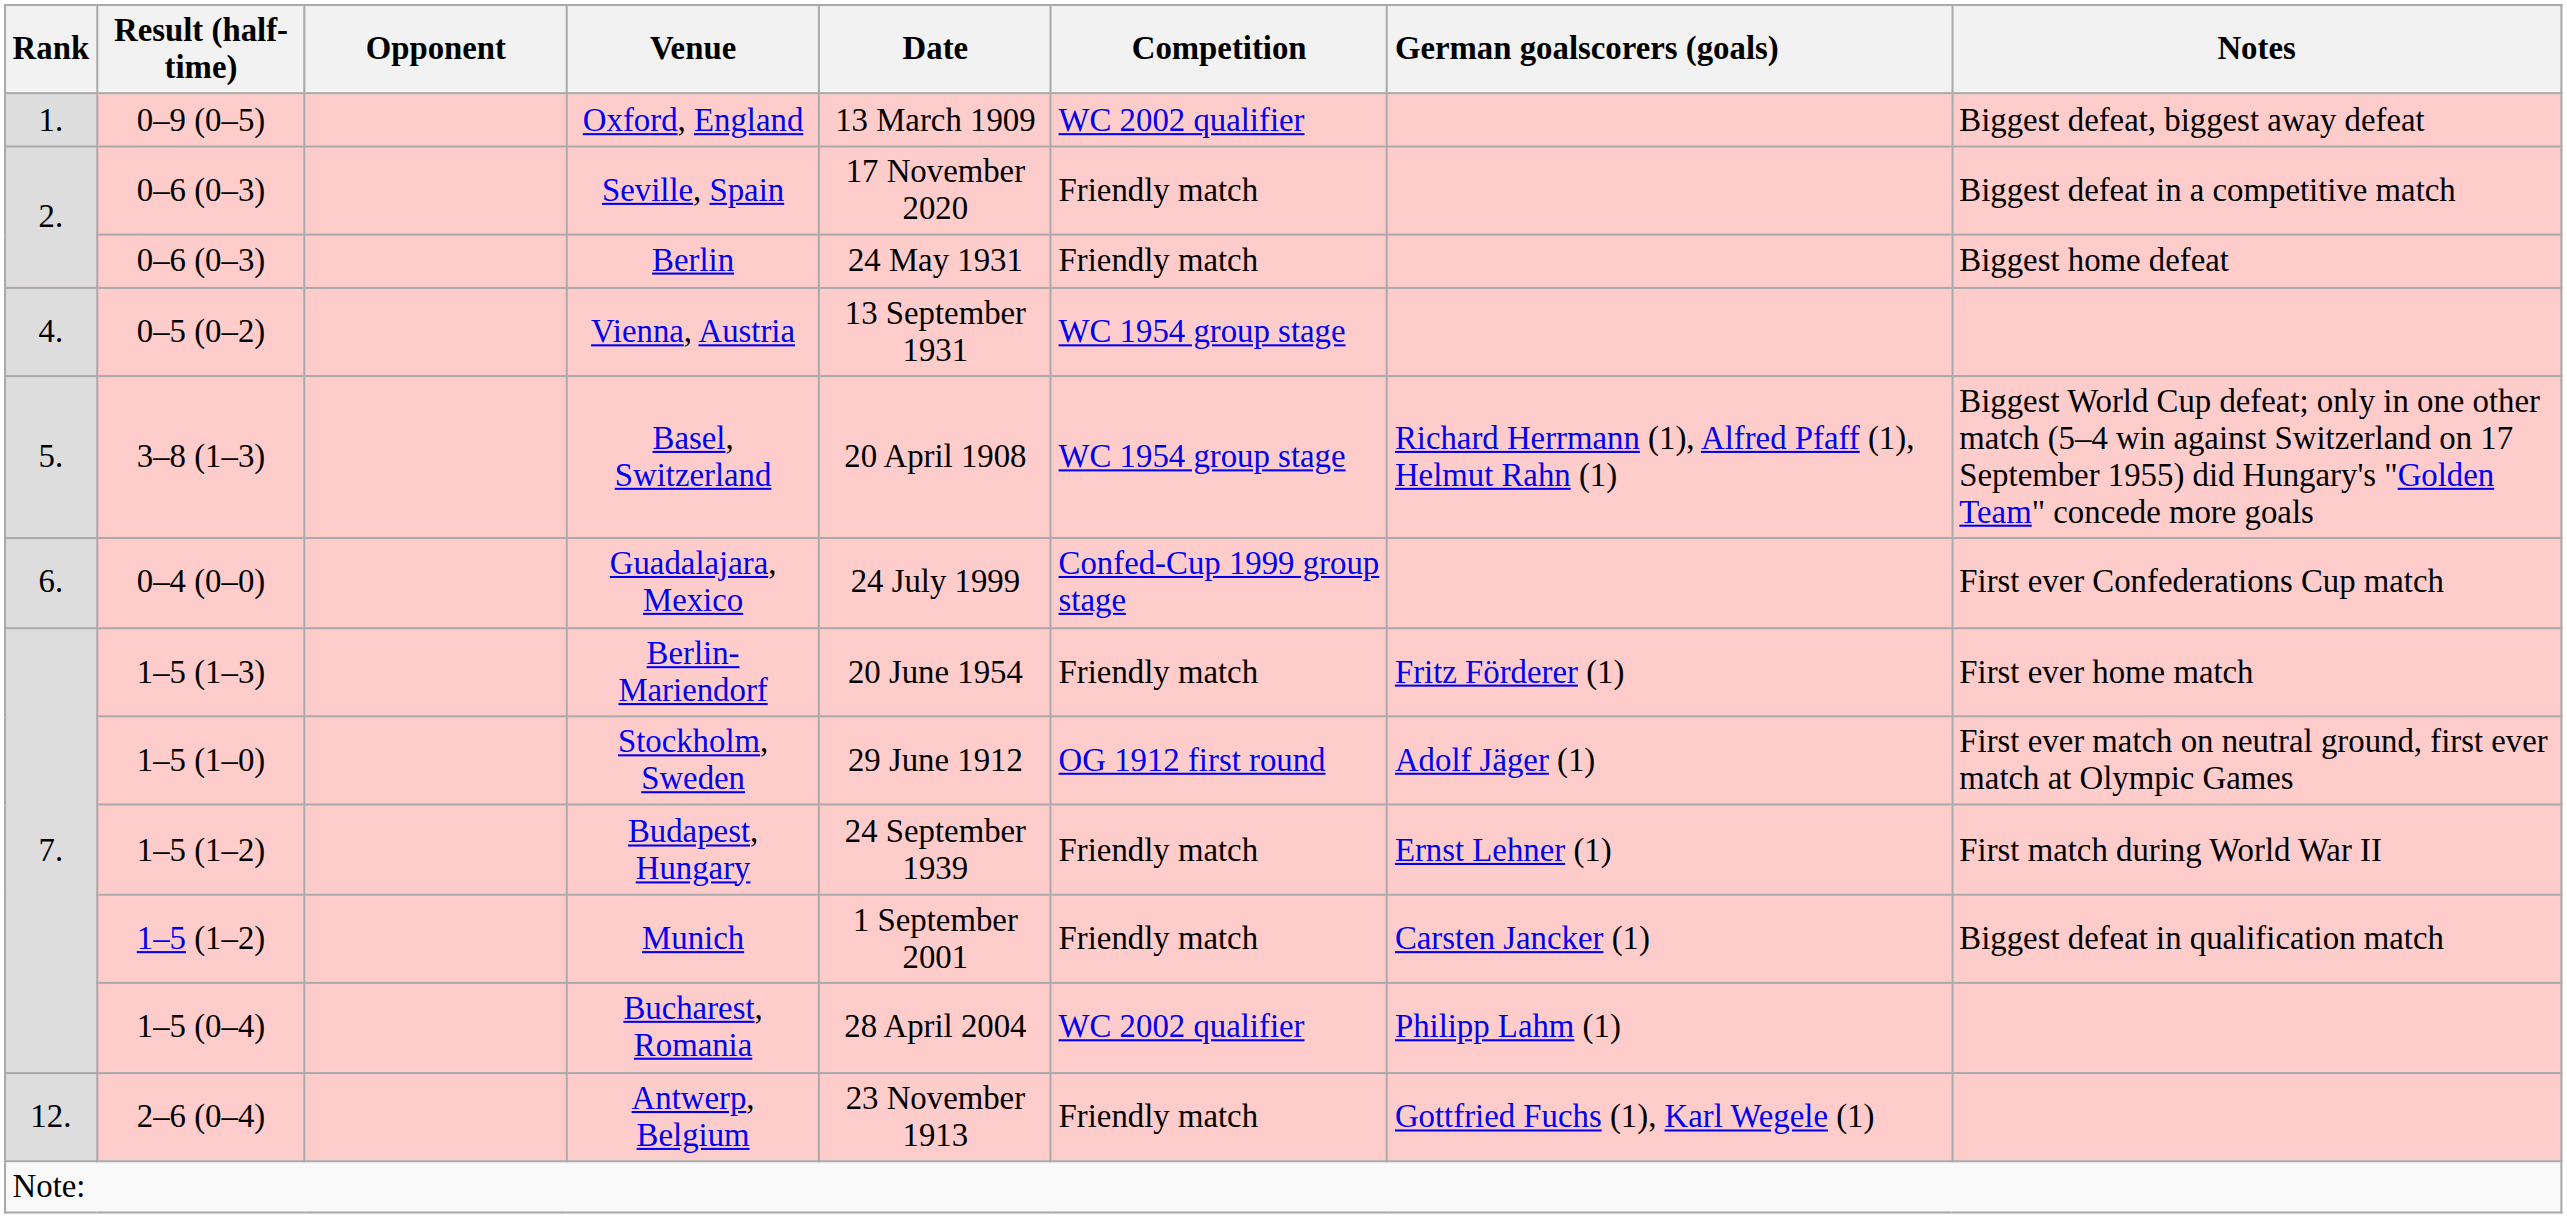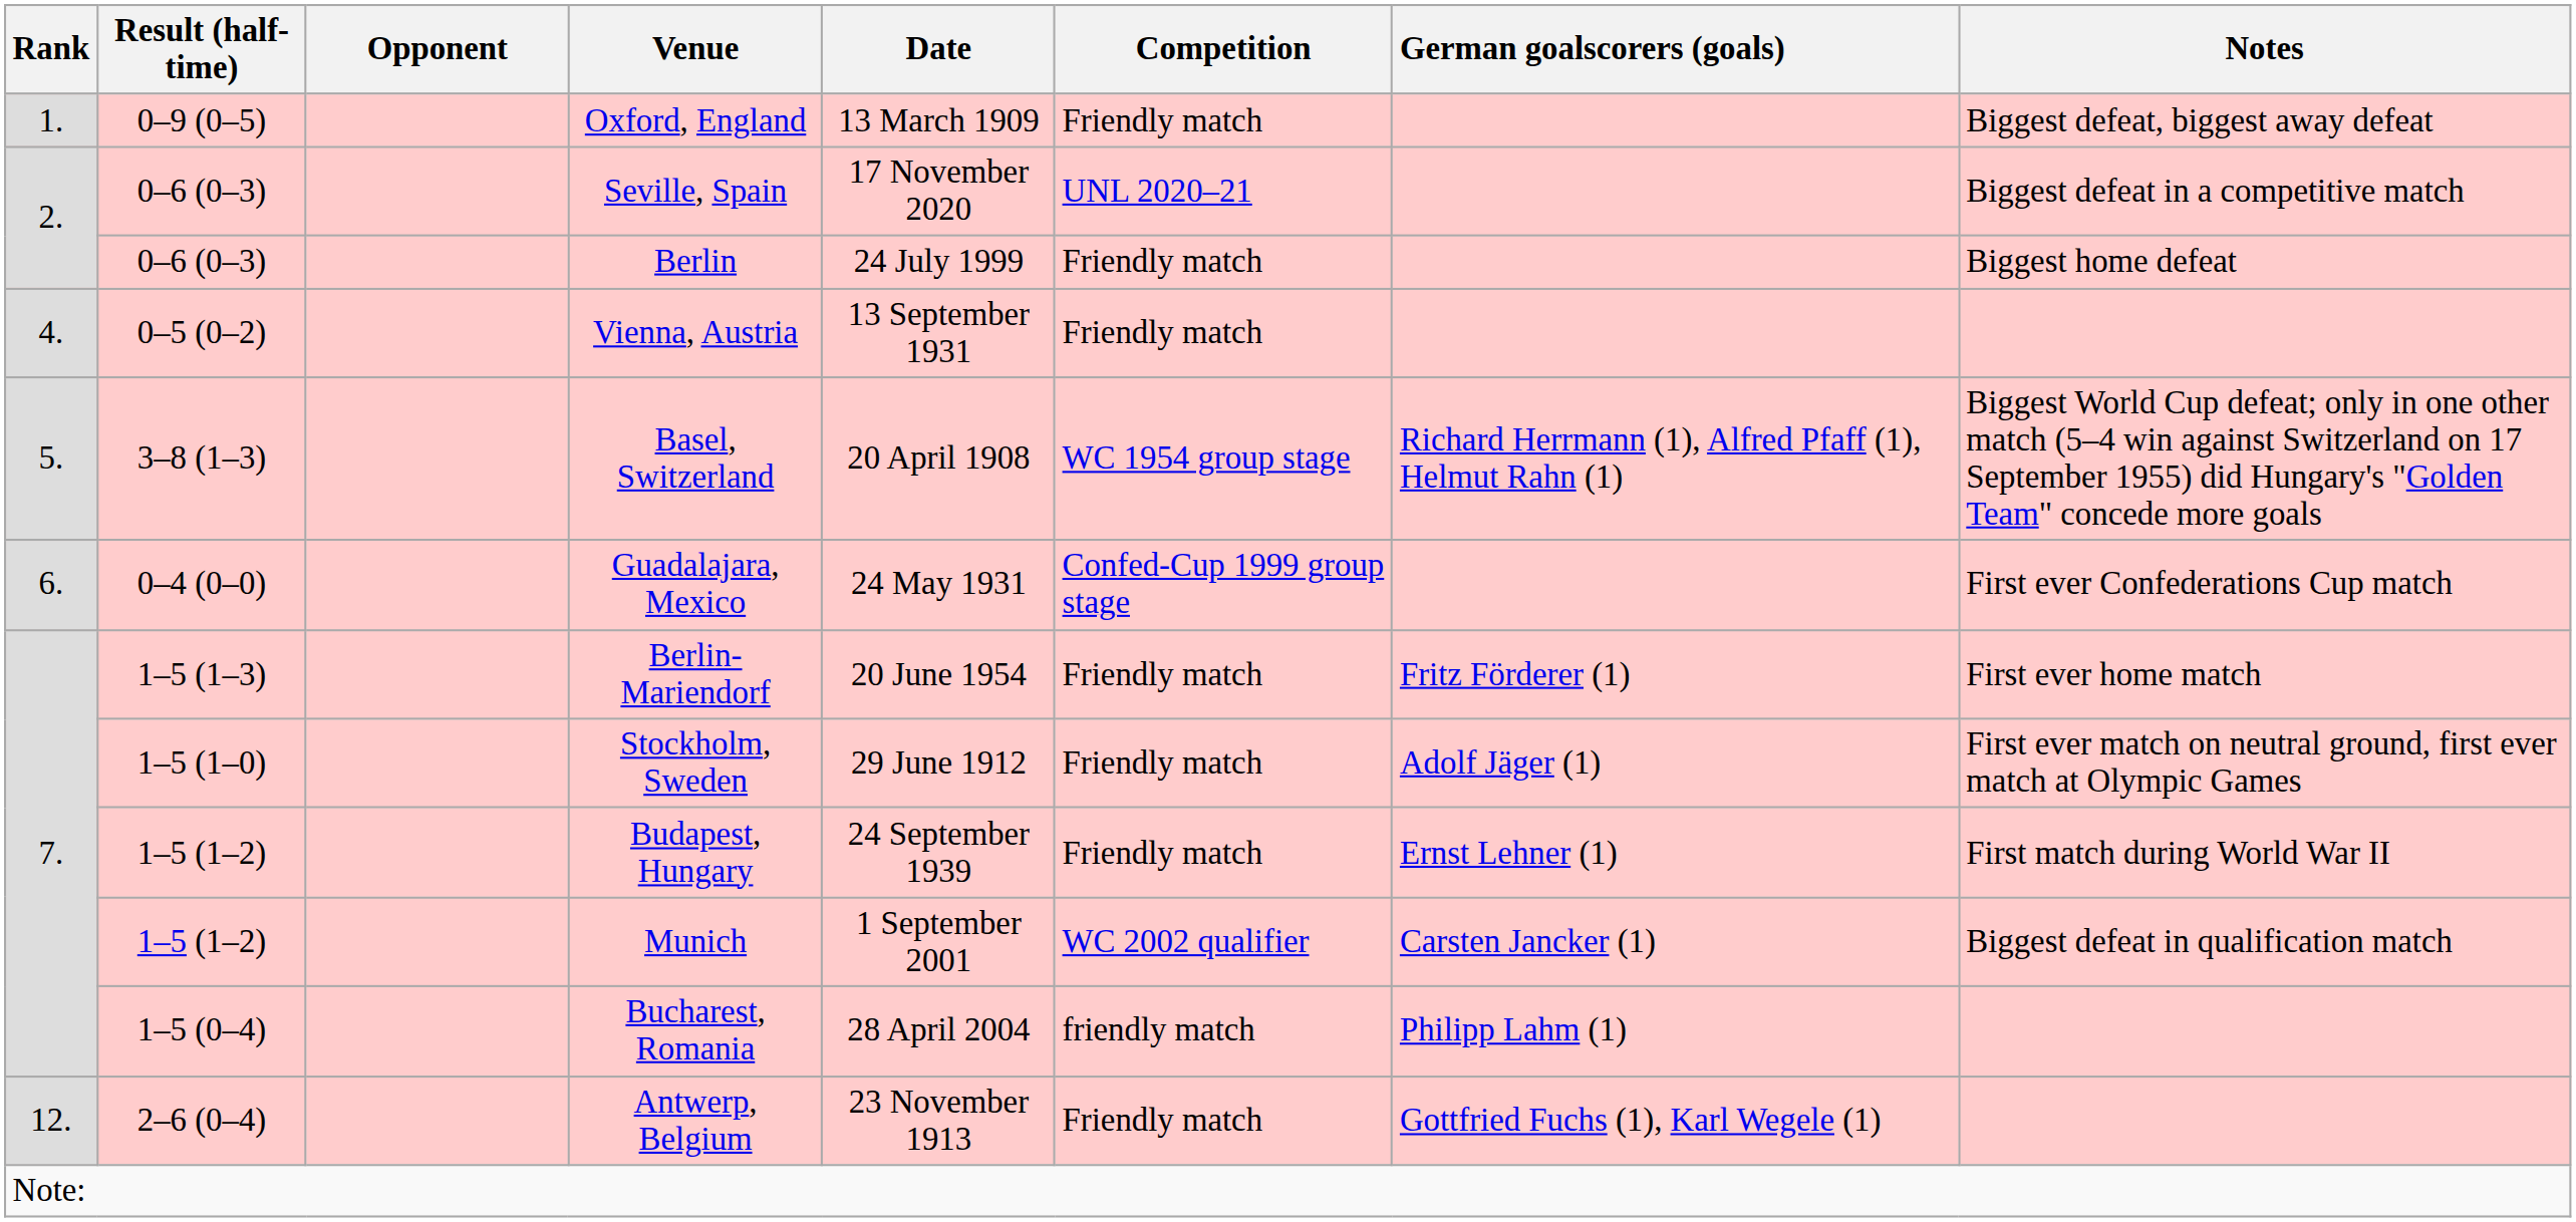 <table class="wikitable" style="text-align:center;">
 <tr>
 <th>Rank</th>
 <th>Result (half-time)</th>
 <th style="width:120px">Opponent</th>
 <th>Venue</th>
 <th>Date</th>
 <th>Competition</th>
 <th style="text-align:left">German goalscorers (goals)</th>
 <th style="width:290px">Notes</th>
 </tr>
 <tr style="background:#FFCCCC">
 <td style="background:#DDDDDD;">1.</td>
 <td>0–9 (0–5)</td>
 <td style="text-align:left"></td>
 <td><a href='#'>Oxford</a>, <a href='#'>England</a></td>
 <td>13 March 1909</td>
-<td style="text-align:left"><a href='#'>WC 2002 qualifier</a></td>
+<td style="text-align:left">Friendly match</td>
 <td></td>
 <td style="text-align:left">Biggest defeat, biggest away defeat</td>
 </tr>
 <tr style="background:#FFCCCC">
 <td rowspan="2" style="background:#DDDDDD;">2.</td>
 <td>0–6 (0–3)</td>
 <td style="text-align:left"></td>
 <td><a href='#'>Seville</a>, <a href='#'>Spain</a></td>
 <td>17 November 2020</td>
-<td style="text-align:left">Friendly match</td>
+<td style="text-align:left"><a href='#'>UNL 2020–21</a></td>
 <td></td>
 <td style="text-align:left">Biggest defeat in a competitive match</td>
 </tr>
 <tr style="background:#FFCCCC">
 <td>0–6 (0–3)</td>
 <td style="text-align:left"></td>
 <td><a href='#'>Berlin</a></td>
-<td>24 May 1931</td>
+<td>24 July 1999</td>
 <td style="text-align:left">Friendly match</td>
 <td></td>
 <td style="text-align:left">Biggest home defeat</td>
 </tr>
 <tr style="background:#FFCCCC">
 <td style="background:#DDDDDD;">4.</td>
 <td>0–5 (0–2)</td>
 <td style="text-align:left"></td>
 <td><a href='#'>Vienna</a>, <a href='#'>Austria</a></td>
 <td>13 September 1931</td>
-<td style="text-align:left"><a href='#'>WC 1954 group stage</a></td>
+<td style="text-align:left">Friendly match</td>
 <td></td>
 <td></td>
 </tr>
 <tr style="background:#FFCCCC">
 <td style="background:#DDDDDD;">5.</td>
 <td>3–8 (1–3)</td>
 <td style="text-align:left"></td>
 <td><a href='#'>Basel</a>, <a href='#'>Switzerland</a></td>
 <td>20 April 1908</td>
 <td style="text-align:left"><a href='#'>WC 1954 group stage</a></td>
 <td style="text-align:left"><a href='#'>Richard Herrmann</a> (1), <a href='#'>Alfred Pfaff</a> (1), <a href='#'>Helmut Rahn</a> (1)</td>
 <td style="text-align:left">Biggest World Cup defeat; only in one other match (5–4 win against Switzerland on 17 September 1955) did Hungary's "<a href='#'>Golden Team</a>" concede more goals</td>
 </tr>
 <tr style="background:#FFCCCC">
 <td style="background:#DDDDDD;">6.</td>
 <td>0–4 (0–0)</td>
 <td style="text-align:left"></td>
 <td><a href='#'>Guadalajara</a>, <a href='#'>Mexico</a></td>
-<td>24 July 1999</td>
+<td>24 May 1931</td>
 <td style="text-align:left"><a href='#'>Confed-Cup 1999 group stage</a></td>
 <td></td>
 <td style="text-align:left">First ever Confederations Cup match</td>
 </tr>
 <tr style="background:#FFCCCC">
 <td rowspan="5" style="background:#DDDDDD;">7.</td>
 <td>1–5 (1–3)</td>
 <td style="text-align:left"></td>
 <td><a href='#'>Berlin-Mariendorf</a></td>
 <td>20 June 1954</td>
 <td style="text-align:left">Friendly match</td>
 <td style="text-align:left"><a href='#'>Fritz Förderer</a> (1)</td>
 <td style="text-align:left">First ever home match</td>
 </tr>
 <tr style="background:#FFCCCC">
 <td>1–5 (1–0)</td>
 <td style="text-align:left"></td>
 <td><a href='#'>Stockholm</a>, <a href='#'>Sweden</a></td>
 <td>29 June 1912</td>
-<td style="text-align:left"><a href='#'>OG 1912 first round</a></td>
+<td style="text-align:left">Friendly match</td>
 <td style="text-align:left"><a href='#'>Adolf Jäger</a> (1)</td>
 <td style="text-align:left">First ever match on neutral ground, first ever match at Olympic Games</td>
 </tr>
 <tr style="background:#FFCCCC">
 <td>1–5 (1–2)</td>
 <td style="text-align:left"></td>
 <td><a href='#'>Budapest</a>, <a href='#'>Hungary</a></td>
 <td>24 September 1939</td>
 <td style="text-align:left">Friendly match</td>
 <td style="text-align:left"><a href='#'>Ernst Lehner</a> (1)</td>
 <td style="text-align:left">First match during World War II</td>
 </tr>
 <tr style="background:#FFCCCC">
 <td><a href='#'>1–5</a> (1–2)</td>
 <td style="text-align:left"></td>
 <td><a href='#'>Munich</a></td>
 <td>1 September 2001</td>
-<td style="text-align:left">Friendly match</td>
+<td style="text-align:left"><a href='#'>WC 2002 qualifier</a></td>
 <td style="text-align:left"><a href='#'>Carsten Jancker</a> (1)</td>
 <td style="text-align:left">Biggest defeat in qualification match</td>
 </tr>
 <tr style="background:#FFCCCC">
 <td>1–5 (0–4)</td>
 <td style="text-align:left"></td>
 <td><a href='#'>Bucharest</a>, <a href='#'>Romania</a></td>
 <td>28 April 2004</td>
-<td style="text-align:left"><a href='#'>WC 2002 qualifier</a></td>
+<td style="text-align:left">friendly match</td>
 <td style="text-align:left"><a href='#'>Philipp Lahm</a> (1)</td>
 <td></td>
 </tr>
 <tr style="background:#FFCCCC">
 <td style="background:#DDDDDD;">12.</td>
 <td>2–6 (0–4)</td>
 <td style="text-align:left"></td>
 <td><a href='#'>Antwerp</a>, <a href='#'>Belgium</a></td>
 <td>23 November 1913</td>
 <td style="text-align:left">Friendly match</td>
 <td style="text-align:left"><a href='#'>Gottfried Fuchs</a> (1), <a href='#'>Karl Wegele</a> (1)</td>
 <td></td>
 </tr>
 <tr>
 <td colspan="9" style="text-align:left">Note:<br></td>
 </tr>
 </table>
